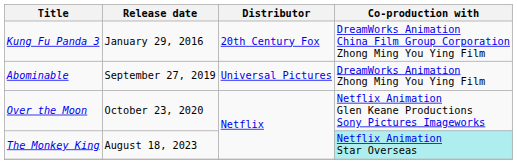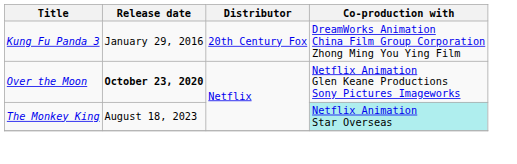 <table class="wikitable">
 <tr>
 <th>Title</th>
 <th>Release date</th>
 <th>Distributor</th>
 <th>Co-production with</th>
 </tr>
 <tr>
 <td><em><a href='#'>Kung Fu Panda 3</a></em></td>
 <td>January 29, 2016</td>
 <td><a href='#'>20th Century Fox</a></td>
 <td><a href='#'>DreamWorks Animation</a><br><a href='#'>China Film Group Corporation</a><br>Zhong Ming You Ying Film</td>
 </tr>
 <tr>
-<td><em><a href='#'>Abominable</a></em></td>
-<td>September 27, 2019</td>
-<td><a href='#'>Universal Pictures</a></td>
-<td><a href='#'>DreamWorks Animation</a><br>Zhong Ming You Ying Film</td>
-</tr>
-<tr>
 <td><em><a href='#'>Over the Moon</a></em></td>
-<td>October 23, 2020</td>
+<td><strong>October 23, 2020</strong></td>
 <td rowspan="2"><a href='#'>Netflix</a></td>
 <td><a href='#'>Netflix Animation</a><br>Glen Keane Productions<br><a href='#'>Sony Pictures Imageworks</a></td>
 </tr>
 <tr>
 <td><em><a href='#'>The Monkey King</a></em></td>
 <td>August 18, 2023</td>
 <td style="background: paleturquoise;"><a href='#'>Netflix Animation</a><br>Star Overseas</td>
 </tr>
 <tr>
 </tr>
 </table>
